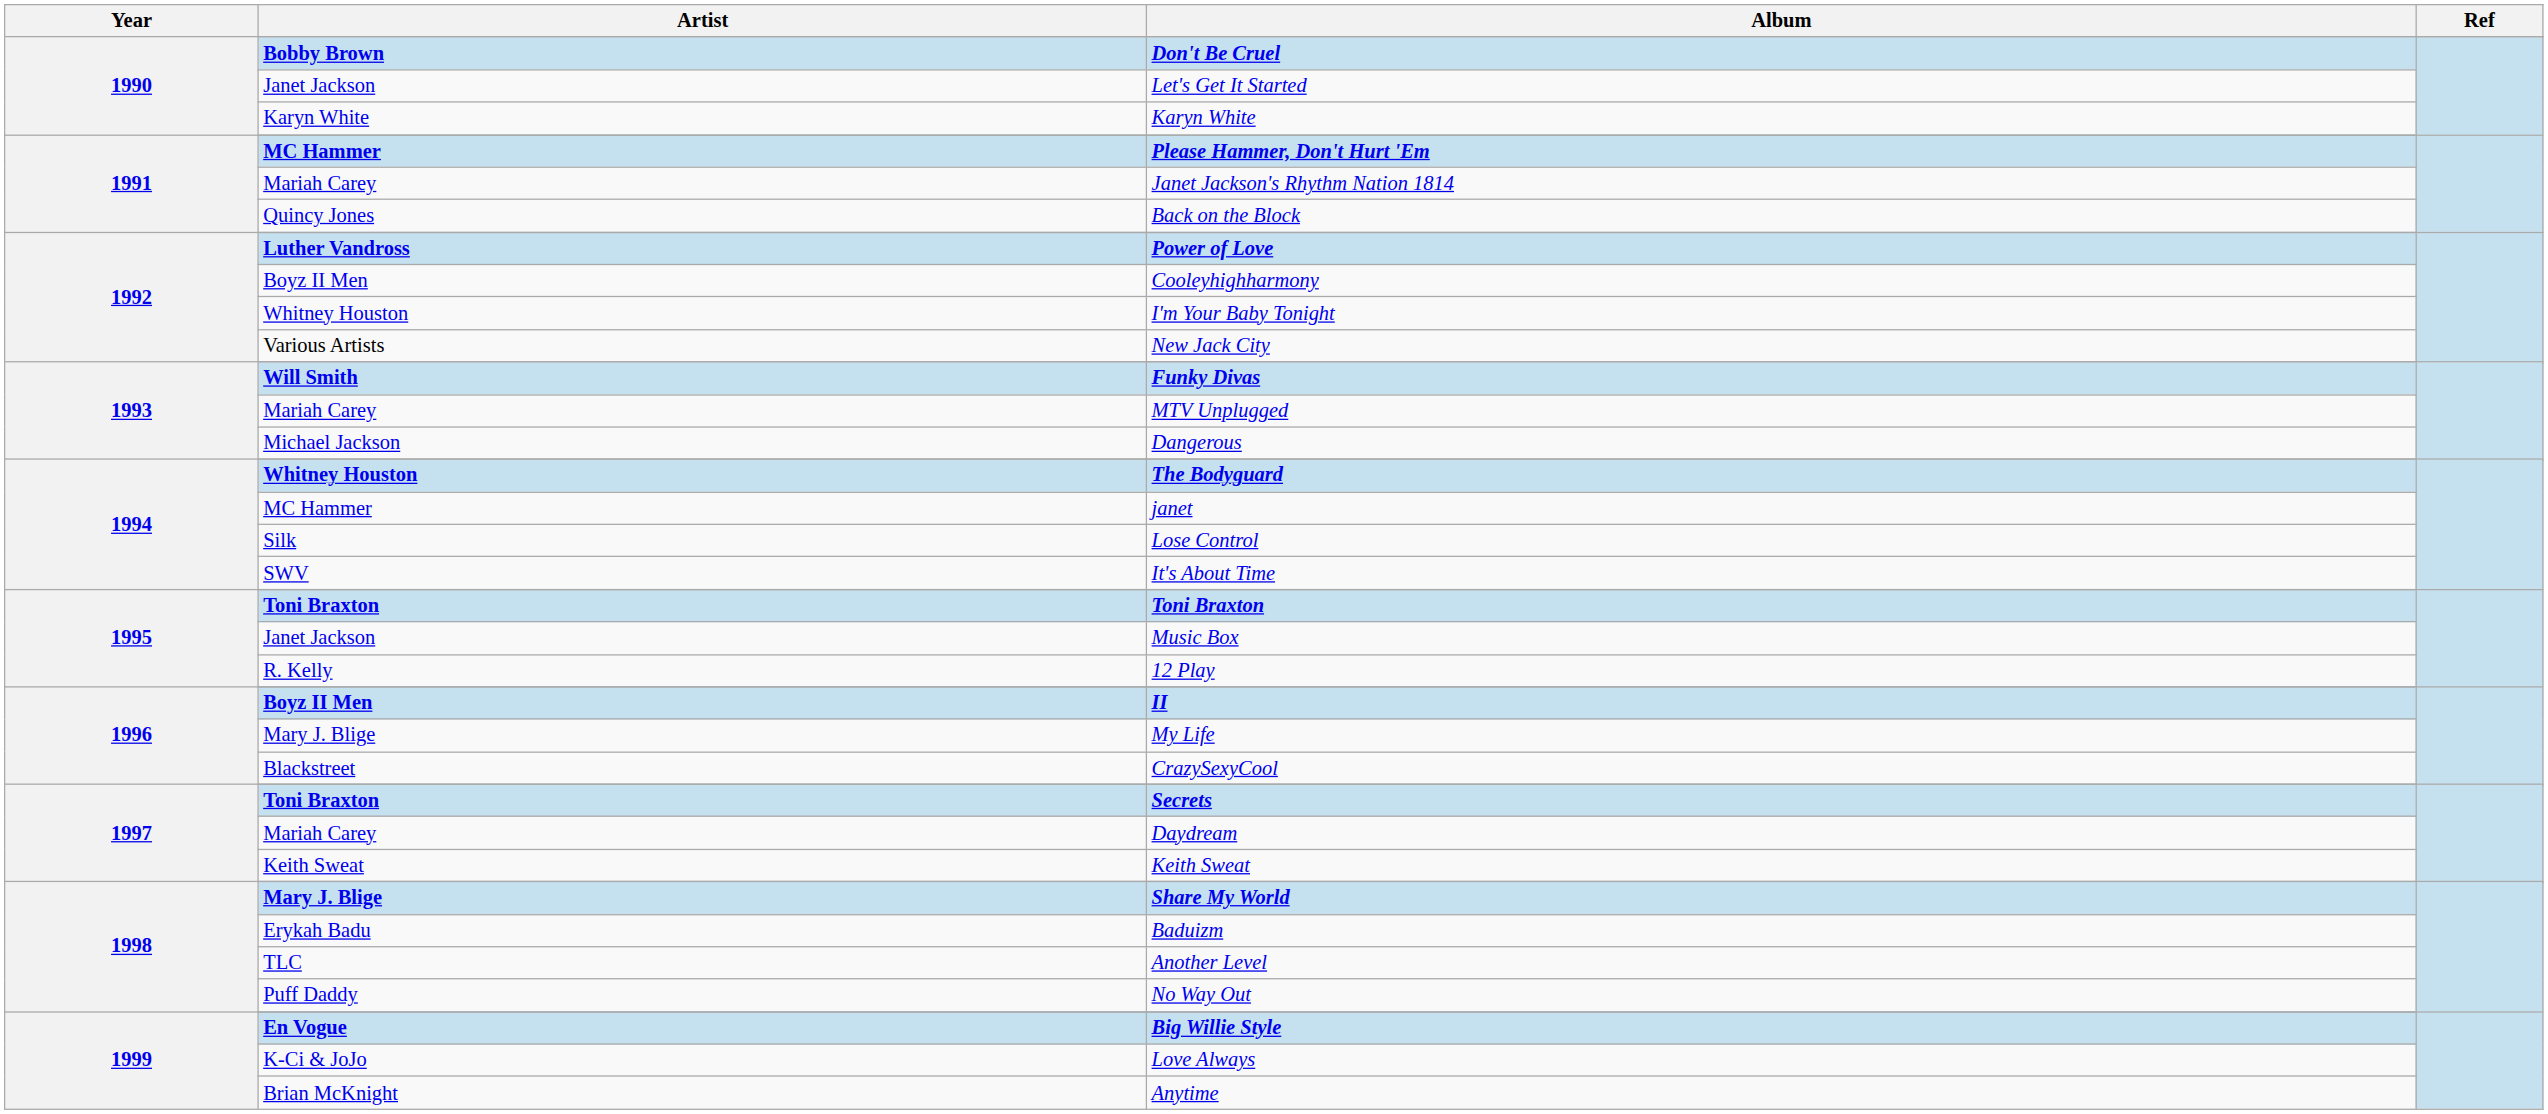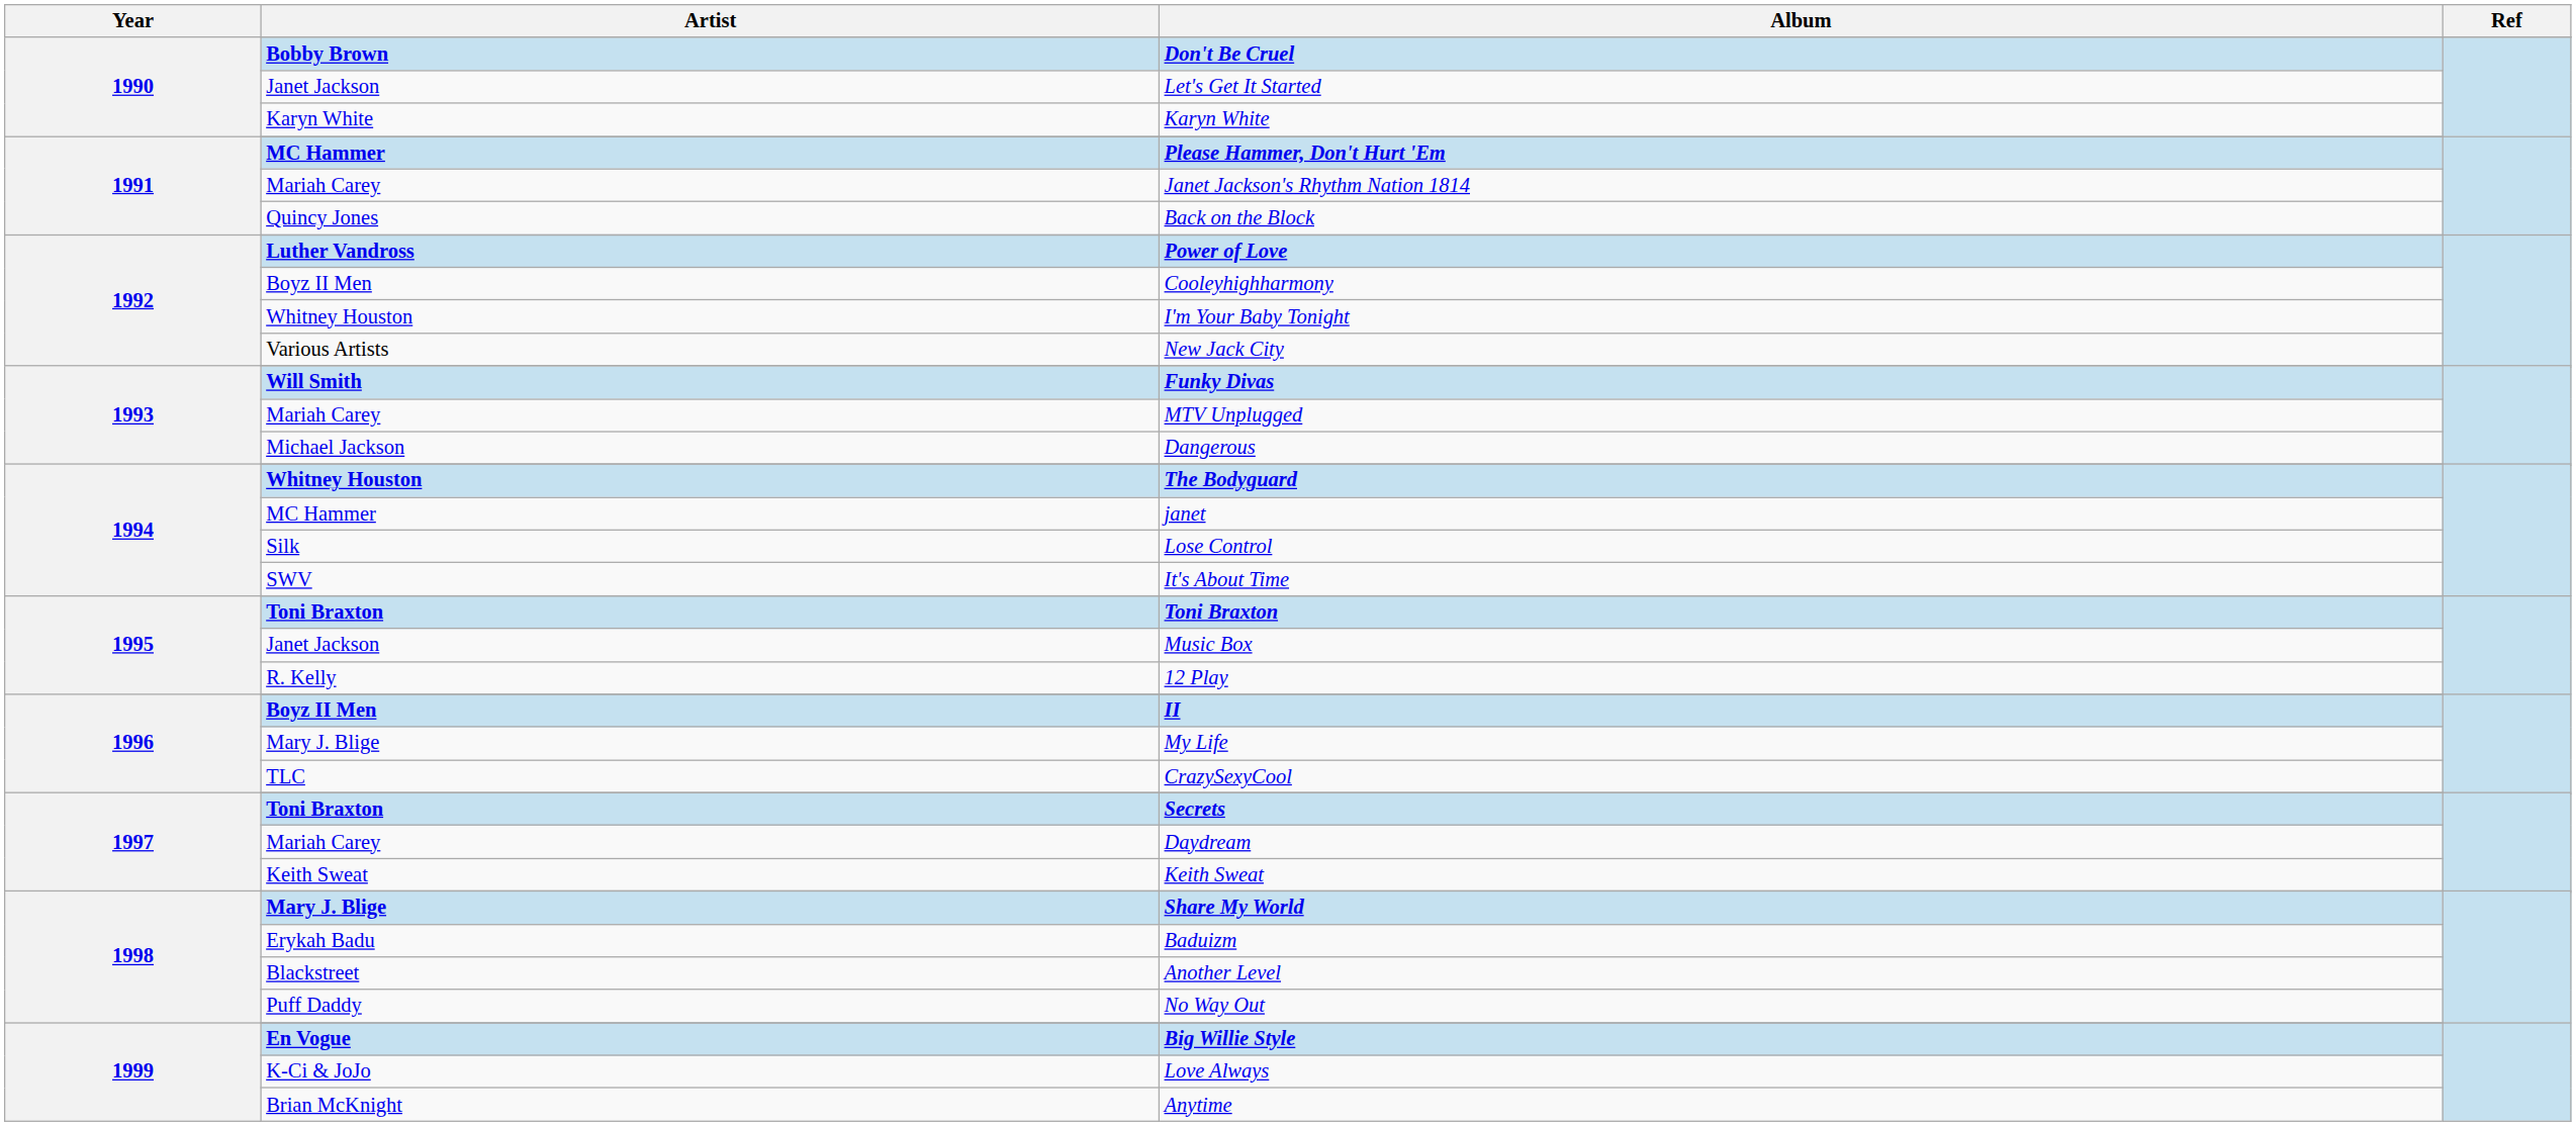 <table class="wikitable" width="100%">
 <tr>
 <th width="10%">Year</th>
 <th width="35%">Artist</th>
 <th width="50%">Album</th>
 <th width="5%">Ref</th>
 </tr>
 <tr>
 <th rowspan="4" align="center"><a href='#'>1990<br></a></th>
 </tr>
 <tr style="background:#c5e1f0">
 <td><strong><a href='#'>Bobby Brown</a></strong></td>
 <td><strong><em><a href='#'>Don't Be Cruel</a></em></strong></td>
 <td rowspan="4" align="center"></td>
 </tr>
 <tr>
 <td><a href='#'>Janet Jackson</a></td>
 <td><em><a href='#'>Let's Get It Started</a></em></td>
 </tr>
 <tr>
 <td><a href='#'>Karyn White</a></td>
 <td><em><a href='#'>Karyn White</a></em></td>
 </tr>
 <tr>
 <th rowspan="4" align="center"><a href='#'>1991<br></a></th>
 </tr>
 <tr style="background:#c5e1f0">
 <td><strong><a href='#'>MC Hammer</a></strong></td>
 <td><strong><em><a href='#'>Please Hammer, Don't Hurt 'Em</a></em></strong></td>
 <td rowspan="4" align="center"></td>
 </tr>
 <tr>
 <td><a href='#'>Mariah Carey</a></td>
 <td><em><a href='#'>Janet Jackson's Rhythm Nation 1814</a></em></td>
 </tr>
 <tr>
 <td><a href='#'>Quincy Jones</a></td>
 <td><em><a href='#'>Back on the Block</a></em></td>
 </tr>
 <tr>
 <th rowspan="5" align="center"><a href='#'>1992<br></a></th>
 </tr>
 <tr style="background:#c5e1f0">
 <td><strong><a href='#'>Luther Vandross</a></strong></td>
 <td><strong><em><a href='#'>Power of Love</a></em></strong></td>
 <td rowspan="5" align="center"></td>
 </tr>
 <tr>
 <td><a href='#'>Boyz II Men</a></td>
 <td><em><a href='#'>Cooleyhighharmony</a></em></td>
 </tr>
 <tr>
 <td><a href='#'>Whitney Houston</a></td>
 <td><em><a href='#'>I'm Your Baby Tonight</a></em></td>
 </tr>
 <tr>
 <td>Various Artists</td>
 <td><em><a href='#'>New Jack City</a></em></td>
 </tr>
 <tr>
 <th rowspan="4" align="center"><a href='#'>1993<br></a></th>
 </tr>
 <tr style="background:#c5e1f0">
 <td><strong><a href='#'>Will Smith</a></strong></td>
 <td><strong><em><a href='#'>Funky Divas</a></em></strong></td>
 <td rowspan="4" align="center"></td>
 </tr>
 <tr>
 <td><a href='#'>Mariah Carey</a></td>
 <td><em><a href='#'>MTV Unplugged</a></em></td>
 </tr>
 <tr>
 <td><a href='#'>Michael Jackson</a></td>
 <td><em><a href='#'>Dangerous</a></em></td>
 </tr>
 <tr>
 <th rowspan="5" align="center"><a href='#'>1994<br></a></th>
 </tr>
 <tr style="background:#c5e1f0">
 <td><strong><a href='#'>Whitney Houston</a></strong></td>
 <td><strong><em><a href='#'>The Bodyguard</a></em></strong></td>
 <td rowspan="5" align="center"></td>
 </tr>
 <tr>
 <td><a href='#'>MC Hammer</a></td>
 <td><em><a href='#'>janet</a></em></td>
 </tr>
 <tr>
 <td><a href='#'>Silk</a></td>
 <td><em><a href='#'>Lose Control</a></em></td>
 </tr>
 <tr>
 <td><a href='#'>SWV</a></td>
 <td><em><a href='#'>It's About Time</a></em></td>
 </tr>
 <tr>
 <th rowspan="4" align="center"><a href='#'>1995<br></a></th>
 </tr>
 <tr style="background:#c5e1f0">
 <td><strong><a href='#'>Toni Braxton</a></strong></td>
 <td><strong><em><a href='#'>Toni Braxton</a></em></strong></td>
 <td rowspan="4" align="center"></td>
 </tr>
 <tr>
 <td><a href='#'>Janet Jackson</a></td>
 <td><em><a href='#'>Music Box</a></em></td>
 </tr>
 <tr>
 <td><a href='#'>R. Kelly</a></td>
 <td><em><a href='#'>12 Play</a></em></td>
 </tr>
 <tr>
 <th rowspan="4" align="center"><a href='#'>1996<br></a></th>
 </tr>
 <tr style="background:#c5e1f0">
 <td><strong><a href='#'>Boyz II Men</a></strong></td>
 <td><strong><em><a href='#'>II</a></em></strong></td>
 <td rowspan="4" align="center"></td>
 </tr>
 <tr>
 <td><a href='#'>Mary J. Blige</a></td>
 <td><em><a href='#'>My Life</a></em></td>
 </tr>
 <tr>
-<td><a href='#'>Blackstreet</a></td>
+<td><a href='#'>TLC</a></td>
 <td><em><a href='#'>CrazySexyCool</a></em></td>
 </tr>
 <tr>
 <th rowspan="4" align="center"><a href='#'>1997<br></a></th>
 </tr>
 <tr style="background:#c5e1f0">
 <td><strong><a href='#'>Toni Braxton</a></strong></td>
 <td><strong><em><a href='#'>Secrets</a></em></strong></td>
 <td rowspan="4" align="center"></td>
 </tr>
 <tr>
 <td><a href='#'>Mariah Carey</a></td>
 <td><em><a href='#'>Daydream</a></em></td>
 </tr>
 <tr>
 <td><a href='#'>Keith Sweat</a></td>
 <td><em><a href='#'>Keith Sweat</a></em></td>
 </tr>
 <tr>
 <th rowspan="5" align="center"><a href='#'>1998<br></a></th>
 </tr>
 <tr style="background:#c5e1f0">
 <td><strong><a href='#'>Mary J. Blige</a></strong></td>
 <td><strong><em><a href='#'>Share My World</a></em></strong></td>
 <td rowspan="5" align="center"></td>
 </tr>
 <tr>
 <td><a href='#'>Erykah Badu</a></td>
 <td><em><a href='#'>Baduizm</a></em></td>
 </tr>
 <tr>
-<td><a href='#'>TLC</a></td>
+<td><a href='#'>Blackstreet</a></td>
 <td><em><a href='#'>Another Level</a></em></td>
 </tr>
 <tr>
 <td><a href='#'>Puff Daddy</a></td>
 <td><em><a href='#'>No Way Out</a></em></td>
 </tr>
 <tr>
 <th rowspan="4" align="center"><a href='#'>1999<br></a></th>
 </tr>
 <tr style="background:#c5e1f0">
 <td><strong><a href='#'>En Vogue</a></strong></td>
 <td><strong><em><a href='#'>Big Willie Style</a></em></strong></td>
 <td rowspan="4" align="center"></td>
 </tr>
 <tr>
 <td><a href='#'>K-Ci & JoJo</a></td>
 <td><em><a href='#'>Love Always</a></em></td>
 </tr>
 <tr>
 <td><a href='#'>Brian McKnight</a></td>
 <td><em><a href='#'>Anytime</a></em></td>
 </tr>
 </table>
